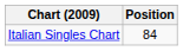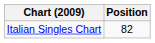 <table class="wikitable sortable">
 <tr>
 <th>Chart (2009)</th>
 <th>Position</th>
 </tr>
 <tr>
 <td><a href='#'>Italian Singles Chart</a></td>
-<td style="text-align:center;">84</td>
+<td style="text-align:center;">82</td>
 </tr>
 </table>
